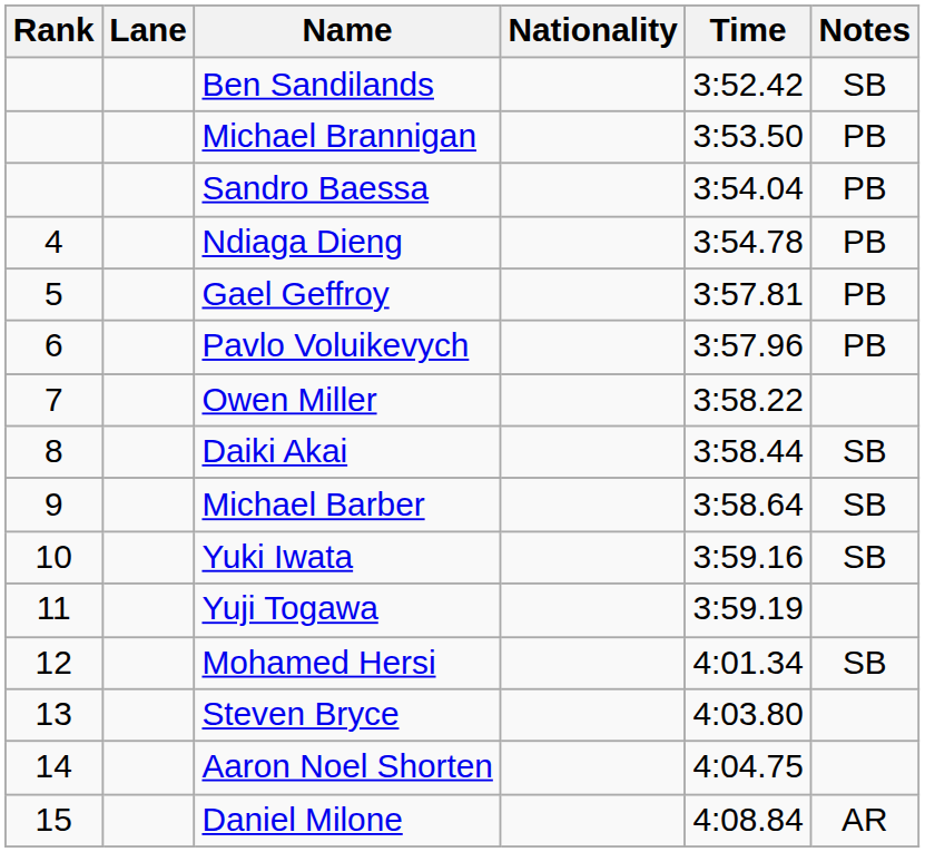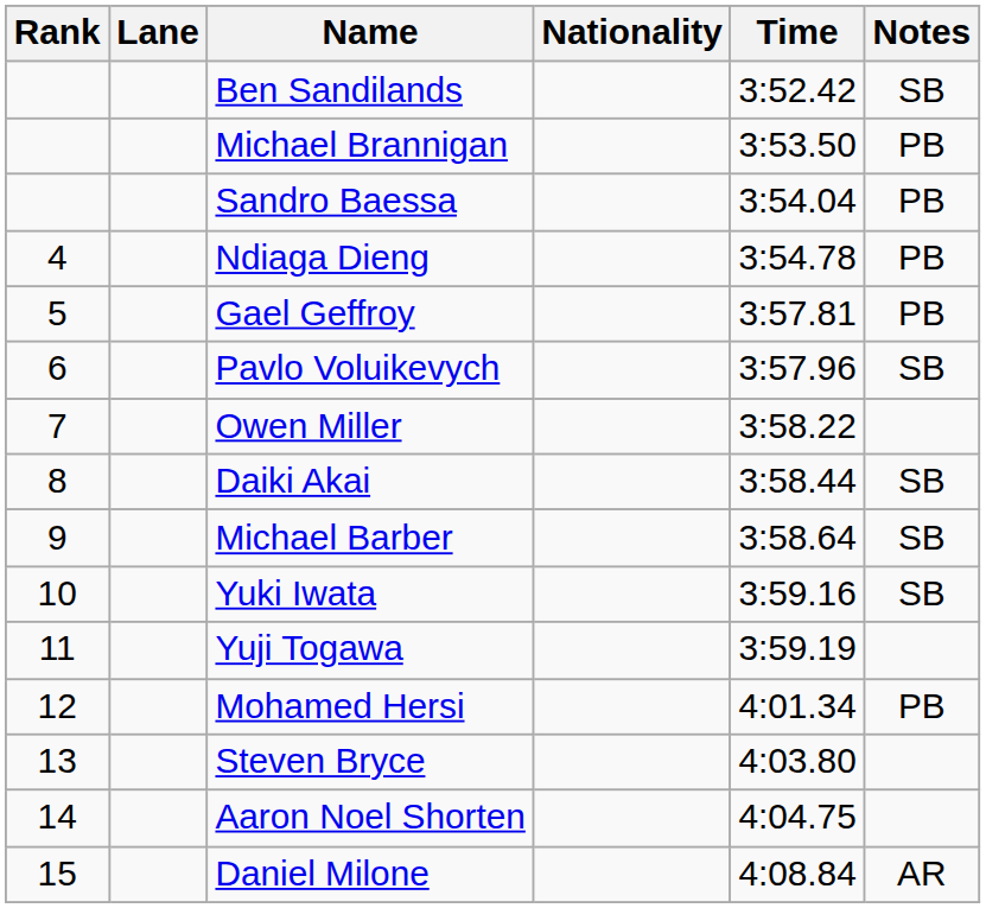 <table class='wikitable sortable'  style='text-align:center'>
 <tr>
 <th>Rank</th>
 <th>Lane</th>
 <th>Name</th>
 <th>Nationality</th>
 <th>Time</th>
 <th>Notes</th>
 </tr>
 <tr>
 <td></td>
 <td></td>
 <td align=left><a href='#'>Ben Sandilands</a></td>
 <td align=left></td>
 <td>3:52.42</td>
 <td>SB</td>
 </tr>
 <tr>
 <td></td>
 <td></td>
 <td align=left><a href='#'>Michael Brannigan</a></td>
 <td align=left></td>
 <td>3:53.50</td>
 <td>PB</td>
 </tr>
 <tr>
 <td></td>
 <td></td>
 <td align=left><a href='#'>Sandro Baessa</a></td>
 <td align=left></td>
 <td>3:54.04</td>
 <td>PB</td>
 </tr>
 <tr>
 <td>4</td>
 <td></td>
 <td align=left><a href='#'>Ndiaga Dieng</a></td>
 <td align=left></td>
 <td>3:54.78</td>
 <td>PB</td>
 </tr>
 <tr>
 <td>5</td>
 <td></td>
 <td align=left><a href='#'>Gael Geffroy</a></td>
 <td align=left></td>
 <td>3:57.81</td>
 <td>PB</td>
 </tr>
 <tr>
 <td>6</td>
 <td></td>
 <td align=left><a href='#'>Pavlo Voluikevych</a></td>
 <td align=left></td>
 <td>3:57.96</td>
-<td>PB</td>
+<td>SB</td>
 </tr>
 <tr>
 <td>7</td>
 <td></td>
 <td align=left><a href='#'>Owen Miller</a></td>
 <td align=left></td>
 <td>3:58.22</td>
 <td></td>
 </tr>
 <tr>
 <td>8</td>
 <td></td>
 <td align=left><a href='#'>Daiki Akai</a></td>
 <td align=left></td>
 <td>3:58.44</td>
 <td>SB</td>
 </tr>
 <tr>
 <td>9</td>
 <td></td>
 <td align=left><a href='#'>Michael Barber</a></td>
 <td align=left></td>
 <td>3:58.64</td>
 <td>SB</td>
 </tr>
 <tr>
 <td>10</td>
 <td></td>
 <td align=left><a href='#'>Yuki Iwata</a></td>
 <td align=left></td>
 <td>3:59.16</td>
 <td>SB</td>
 </tr>
 <tr>
 <td>11</td>
 <td></td>
 <td align=left><a href='#'>Yuji Togawa</a></td>
 <td align=left></td>
 <td>3:59.19</td>
 <td></td>
 </tr>
 <tr>
 <td>12</td>
 <td></td>
 <td align=left><a href='#'>Mohamed Hersi</a></td>
 <td align=left></td>
 <td>4:01.34</td>
-<td>SB</td>
+<td>PB</td>
 </tr>
 <tr>
 <td>13</td>
 <td></td>
 <td align=left><a href='#'>Steven Bryce</a></td>
 <td align=left></td>
 <td>4:03.80</td>
 <td></td>
 </tr>
 <tr>
 <td>14</td>
 <td></td>
 <td align=left><a href='#'>Aaron Noel Shorten</a></td>
 <td align=left></td>
 <td>4:04.75</td>
 <td></td>
 </tr>
 <tr>
 <td>15</td>
 <td></td>
 <td align=left><a href='#'>Daniel Milone</a></td>
 <td align=left></td>
 <td>4:08.84</td>
 <td>AR</td>
 </tr>
 </table>
